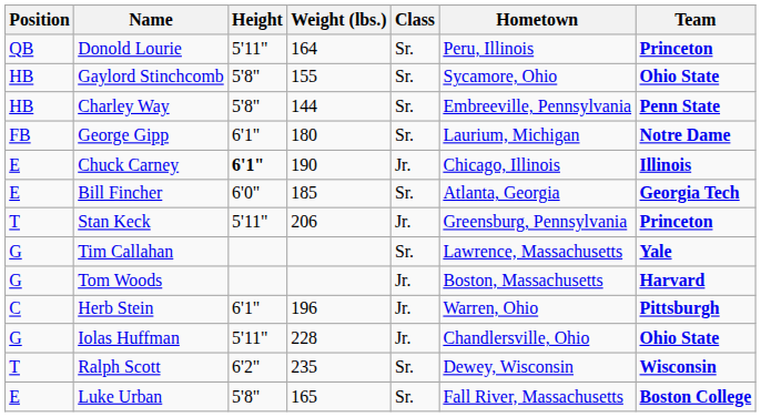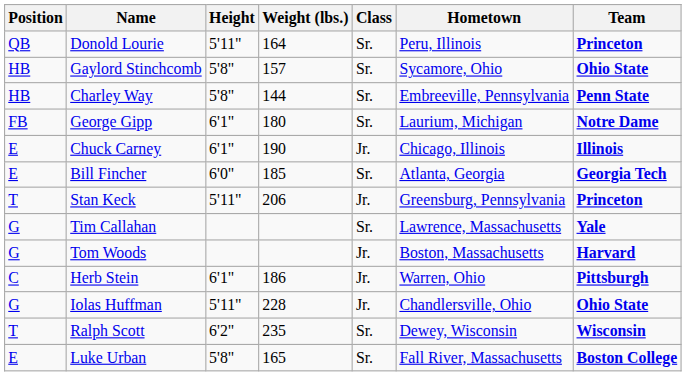 <table class="wikitable" style="font-size: 90%">
 <tr>
 <th>Position</th>
 <th>Name</th>
 <th>Height</th>
 <th>Weight (lbs.)</th>
 <th>Class</th>
 <th>Hometown</th>
 <th>Team</th>
 </tr>
 <tr>
 <td><a href='#'>QB</a></td>
 <td><a href='#'>Donold Lourie</a></td>
 <td>5'11"</td>
 <td>164</td>
 <td>Sr.</td>
 <td><a href='#'>Peru, Illinois</a></td>
 <td><strong><a href='#'>Princeton</a></strong></td>
 </tr>
 <tr>
 <td><a href='#'>HB</a></td>
 <td><a href='#'>Gaylord Stinchcomb</a></td>
 <td>5'8"</td>
-<td>155</td>
+<td>157</td>
 <td>Sr.</td>
 <td><a href='#'>Sycamore, Ohio</a></td>
 <td><strong><a href='#'>Ohio State</a></strong></td>
 </tr>
 <tr>
 <td><a href='#'>HB</a></td>
 <td><a href='#'>Charley Way</a></td>
 <td>5'8"</td>
 <td>144</td>
 <td>Sr.</td>
 <td><a href='#'>Embreeville, Pennsylvania</a></td>
 <td><strong><a href='#'>Penn State</a></strong></td>
 </tr>
 <tr>
 <td><a href='#'>FB</a></td>
 <td><a href='#'>George Gipp</a></td>
 <td>6'1"</td>
 <td>180</td>
 <td>Sr.</td>
 <td><a href='#'>Laurium, Michigan</a></td>
 <td><strong><a href='#'>Notre Dame</a></strong></td>
 </tr>
 <tr>
 <td><a href='#'>E</a></td>
 <td><a href='#'>Chuck Carney</a></td>
-<td><strong>6'1"</strong></td>
+<td>6'1"</td>
 <td>190</td>
 <td>Jr.</td>
 <td><a href='#'>Chicago, Illinois</a></td>
 <td><strong><a href='#'>Illinois</a></strong></td>
 </tr>
 <tr>
 <td><a href='#'>E</a></td>
 <td><a href='#'>Bill Fincher</a></td>
 <td>6'0"</td>
 <td>185</td>
 <td>Sr.</td>
 <td><a href='#'>Atlanta, Georgia</a></td>
 <td><strong><a href='#'>Georgia Tech</a></strong></td>
 </tr>
 <tr>
 <td><a href='#'>T</a></td>
 <td><a href='#'>Stan Keck</a></td>
 <td>5'11"</td>
 <td>206</td>
 <td>Jr.</td>
 <td><a href='#'>Greensburg, Pennsylvania</a></td>
 <td><strong><a href='#'>Princeton</a></strong></td>
 </tr>
 <tr>
 <td><a href='#'>G</a></td>
 <td><a href='#'>Tim Callahan</a></td>
 <td></td>
 <td></td>
 <td>Sr.</td>
 <td><a href='#'>Lawrence, Massachusetts</a></td>
 <td><strong><a href='#'>Yale</a></strong></td>
 </tr>
 <tr>
 <td><a href='#'>G</a></td>
 <td><a href='#'>Tom Woods</a></td>
 <td></td>
 <td></td>
 <td>Jr.</td>
 <td><a href='#'>Boston, Massachusetts</a></td>
 <td><strong><a href='#'>Harvard</a></strong></td>
 </tr>
 <tr>
 <td><a href='#'>C</a></td>
 <td><a href='#'>Herb Stein</a></td>
 <td>6'1"</td>
-<td>196</td>
+<td>186</td>
 <td>Jr.</td>
 <td><a href='#'>Warren, Ohio</a></td>
 <td><strong><a href='#'>Pittsburgh</a></strong></td>
 </tr>
 <tr>
 <td><a href='#'>G</a></td>
 <td><a href='#'>Iolas Huffman</a></td>
 <td>5'11"</td>
 <td>228</td>
 <td>Jr.</td>
 <td><a href='#'>Chandlersville, Ohio</a></td>
 <td><strong><a href='#'>Ohio State</a></strong></td>
 </tr>
 <tr>
 <td><a href='#'>T</a></td>
 <td><a href='#'>Ralph Scott</a></td>
 <td>6'2"</td>
 <td>235</td>
 <td>Sr.</td>
 <td><a href='#'>Dewey, Wisconsin</a></td>
 <td><strong><a href='#'>Wisconsin</a></strong></td>
 </tr>
 <tr>
 <td><a href='#'>E</a></td>
 <td><a href='#'>Luke Urban</a></td>
 <td>5'8"</td>
 <td>165</td>
 <td>Sr.</td>
 <td><a href='#'>Fall River, Massachusetts</a></td>
 <td><strong><a href='#'>Boston College</a></strong></td>
 </tr>
 </table>
